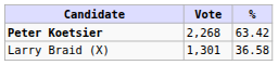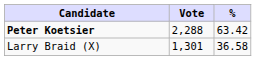 <table class="wikitable">
 <tr>
 <th style="background:#ddf; width:200px;">Candidate</th>
 <th style="background:#ddf; width:50px;">Vote</th>
 <th style="background:#ddf; width:30px;">%</th>
 </tr>
 <tr>
 <td><strong>Peter Koetsier</strong></td>
-<td>2,268</td>
+<td>2,288</td>
 <td>63.42</td>
 </tr>
 <tr>
 <td>Larry Braid (X)</td>
 <td>1,301</td>
 <td>36.58</td>
 </tr>
 </table>
